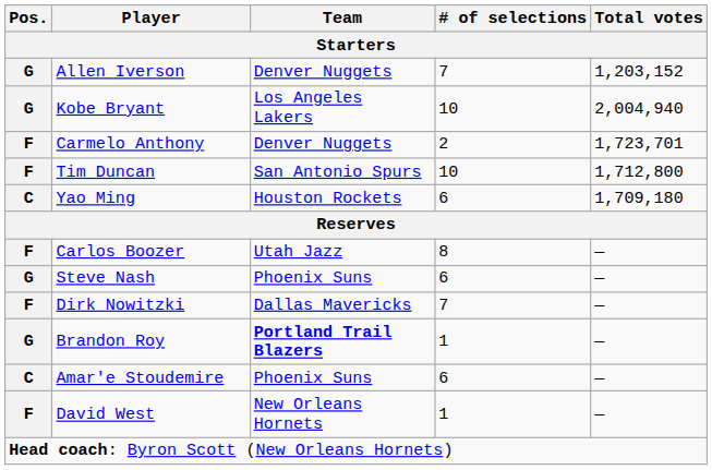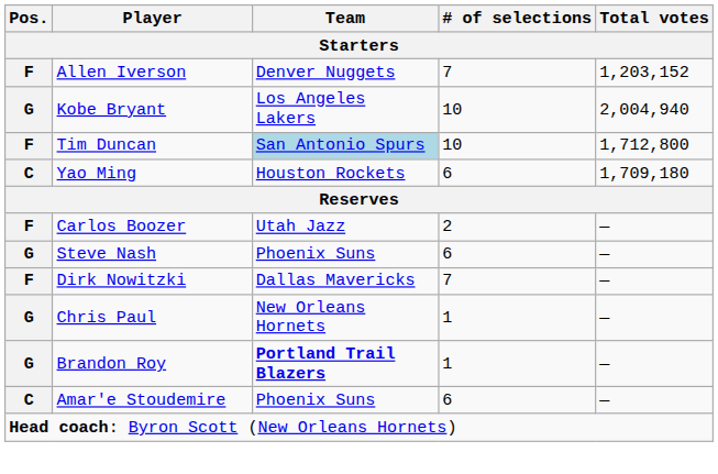 <table class="wikitable">
 <tr>
 <th>Pos.</th>
 <th width=150>Player</th>
 <th width=140>Team</th>
 <th># of selections</th>
 <th>Total votes</th>
 </tr>
 <tr>
 <th colspan="5">Starters</th>
 </tr>
 <tr>
-<th>G</th>
+<th>F</th>
 <td><a href='#'>Allen Iverson</a></td>
 <td><a href='#'>Denver Nuggets</a></td>
 <td>7</td>
 <td>1,203,152</td>
 </tr>
 <tr>
 <th>G</th>
 <td><a href='#'>Kobe Bryant</a></td>
 <td><a href='#'>Los Angeles Lakers</a></td>
 <td>10</td>
 <td>2,004,940</td>
 </tr>
 <tr>
 <th>F</th>
-<td><a href='#'>Carmelo Anthony</a></td>
-<td><a href='#'>Denver Nuggets</a></td>
-<td>2</td>
-<td>1,723,701</td>
-</tr>
-<tr>
-<th>F</th>
 <td><a href='#'>Tim Duncan</a></td>
-<td><a href='#'>San Antonio Spurs</a></td>
+<td style="background: lightblue;"><a href='#'>San Antonio Spurs</a></td>
 <td>10</td>
 <td>1,712,800</td>
 </tr>
 <tr>
 <th>C</th>
 <td><a href='#'>Yao Ming</a></td>
 <td><a href='#'>Houston Rockets</a></td>
 <td>6</td>
 <td>1,709,180</td>
 </tr>
 <tr>
 <th colspan="5">Reserves</th>
 </tr>
 <tr>
 <th>F</th>
 <td><a href='#'>Carlos Boozer</a></td>
 <td><a href='#'>Utah Jazz</a></td>
-<td>8</td>
+<td>2</td>
 <td>—</td>
 </tr>
 <tr>
 <th>G</th>
 <td><a href='#'>Steve Nash</a></td>
 <td><a href='#'>Phoenix Suns</a></td>
 <td>6</td>
 <td>—</td>
 </tr>
 <tr>
 <th>F</th>
 <td><a href='#'>Dirk Nowitzki</a></td>
 <td><a href='#'>Dallas Mavericks</a></td>
 <td>7</td>
 <td>—</td>
 </tr>
 <tr>
 <th>G</th>
+<td><a href='#'>Chris Paul</a></td>
+<td><a href='#'>New Orleans Hornets</a></td>
+<td>1</td>
+<td>—</td>
+</tr>
+<tr>
+<th>G</th>
 <td><a href='#'>Brandon Roy</a></td>
 <td><strong><a href='#'>Portland Trail Blazers</a></strong></td>
 <td>1</td>
 <td>—</td>
 </tr>
 <tr>
 <th>C</th>
 <td><a href='#'>Amar'e Stoudemire</a></td>
 <td><a href='#'>Phoenix Suns</a></td>
 <td>6</td>
 <td>—</td>
 </tr>
 <tr>
-<th>F</th>
-<td><a href='#'>David West</a></td>
-<td><a href='#'>New Orleans Hornets</a></td>
-<td>1</td>
-<td>—</td>
-</tr>
-<tr>
 <td colspan="5"><strong>Head coach</strong>: <a href='#'>Byron Scott</a> (<a href='#'>New Orleans Hornets</a>)</td>
 </tr>
 </table>
